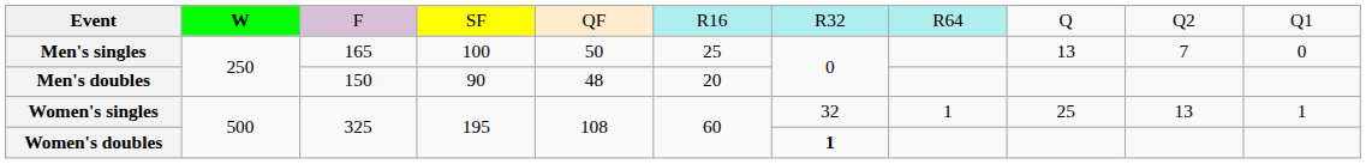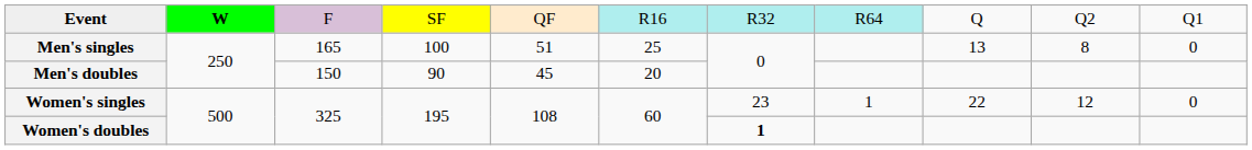 <table class="wikitable nowrap" style=font-size:90%;text-align:center>
 <tr>
 <td style="width:130px; background:#efefef;"><strong>Event</strong></td>
 <td style="width:85px; background:lime;"><strong>W</strong></td>
 <td style="width:85px; background:thistle;">F</td>
 <td style="width:85px; background:#ff0;">SF</td>
 <td style="width:85px; background:#ffebcd;">QF</td>
 <td style="width:85px; background:#afeeee;">R16</td>
 <td style="width:85px; background:#afeeee;">R32</td>
 <td style="width:85px; background:#afeeee;">R64</td>
 <td width=85>Q</td>
 <td width=85>Q2</td>
 <td width=85>Q1</td>
 </tr>
 <tr>
 <th style="background:#f3f3f3;">Men's singles</th>
 <td rowspan=2>250</td>
 <td>165</td>
 <td>100</td>
-<td>50</td>
+<td>51</td>
 <td>25</td>
 <td rowspan=2>0</td>
 <td></td>
 <td>13</td>
-<td>7</td>
+<td>8</td>
 <td>0</td>
 </tr>
 <tr>
 <th style="background:#f3f3f3;">Men's doubles</th>
 <td>150</td>
 <td>90</td>
-<td>48</td>
+<td>45</td>
 <td>20</td>
 <td></td>
 <td></td>
 <td></td>
 <td></td>
 </tr>
 <tr>
 <th style="background:#f3f3f3;">Women's singles</th>
 <td rowspan=2>500</td>
 <td rowspan=2>325</td>
 <td rowspan=2>195</td>
 <td rowspan=2>108</td>
 <td rowspan=2>60</td>
-<td>32</td>
+<td>23</td>
 <td>1</td>
-<td>25</td>
-<td>13</td>
-<td>1</td>
+<td>22</td>
+<td>12</td>
+<td>0</td>
 </tr>
 <tr>
 <th style="background:#f3f3f3;">Women's doubles</th>
 <td><strong>1</strong></td>
 <td></td>
 <td></td>
 <td></td>
 <td></td>
 </tr>
 </table>
